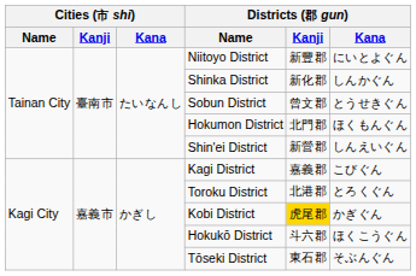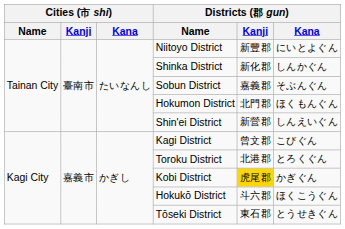 <table class=wikitable>
 <tr>
 <th colspan=3>Cities (市 <em>shi</em>)</th>
 <th colspan=3>Districts (郡 <em>gun</em>)</th>
 </tr>
 <tr>
 <th>Name</th>
 <th><a href='#'>Kanji</a></th>
 <th><a href='#'>Kana</a></th>
 <th>Name</th>
 <th><a href='#'>Kanji</a></th>
 <th><a href='#'>Kana</a></th>
 </tr>
 <tr>
 <td rowspan=5>Tainan City</td>
 <td rowspan=5>臺南市</td>
 <td rowspan=5>たいなんし</td>
 <td>Niitoyo District</td>
 <td>新豐郡</td>
 <td>にいとよぐん</td>
 </tr>
 <tr>
 <td>Shinka District</td>
 <td>新化郡</td>
 <td>しんかぐん</td>
 </tr>
 <tr>
 <td>Sobun District</td>
-<td>曾文郡</td>
-<td>とうせきぐん</td>
+<td>嘉義郡</td>
+<td>そぶんぐん</td>
 </tr>
 <tr>
 <td>Hokumon District</td>
 <td>北門郡</td>
 <td>ほくもんぐん</td>
 </tr>
 <tr>
 <td>Shin'ei District</td>
 <td>新營郡</td>
 <td>しんえいぐん</td>
 </tr>
 <tr>
 <td rowspan=5>Kagi City</td>
 <td rowspan=5>嘉義市</td>
 <td rowspan=5>かぎし</td>
 <td>Kagi District</td>
-<td>嘉義郡</td>
+<td>曾文郡</td>
 <td>こびぐん</td>
 </tr>
 <tr>
 <td>Toroku District</td>
 <td>北港郡</td>
 <td>とろくぐん</td>
 </tr>
 <tr>
 <td>Kobi District</td>
 <td style="background: gold;">虎尾郡</td>
 <td>かぎぐん</td>
 </tr>
 <tr>
 <td>Hokukō District</td>
 <td>斗六郡</td>
 <td>ほくこうぐん</td>
 </tr>
 <tr>
 <td>Tōseki District</td>
 <td>東石郡</td>
-<td>そぶんぐん</td>
+<td>とうせきぐん</td>
 </tr>
 </table>
